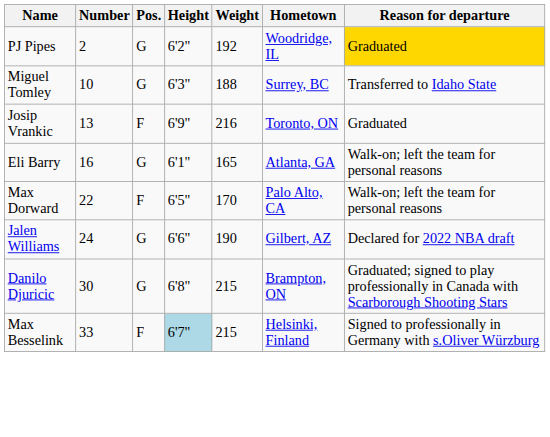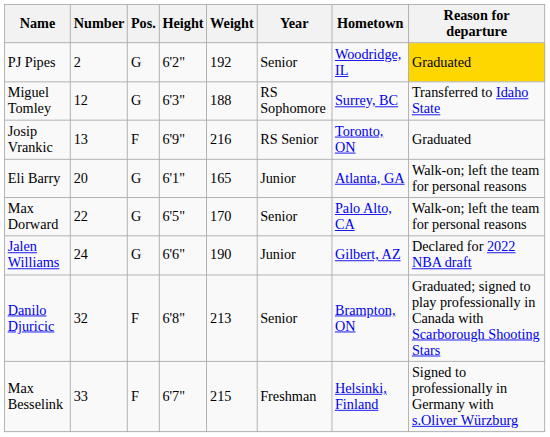 <table class="wikitable sortable" border="1">
 <tr>
 <th>Name</th>
 <th>Number</th>
 <th>Pos.</th>
 <th>Height</th>
 <th>Weight</th>
+<th>Year</th>
 <th>Hometown</th>
 <th class="unsortable">Reason for departure</th>
 </tr>
 <tr>
 <td>PJ Pipes</td>
 <td>2</td>
 <td>G</td>
 <td>6'2"</td>
 <td>192</td>
+<td>Senior</td>
 <td><a href='#'>Woodridge, IL</a></td>
 <td style="background: gold;">Graduated</td>
 </tr>
 <tr>
 <td>Miguel Tomley</td>
-<td>10</td>
+<td>12</td>
 <td>G</td>
 <td>6'3"</td>
 <td>188</td>
+<td>RS Sophomore</td>
 <td><a href='#'>Surrey, BC</a></td>
 <td>Transferred to <a href='#'>Idaho State</a></td>
 </tr>
 <tr>
 <td>Josip Vrankic</td>
 <td>13</td>
 <td>F</td>
 <td>6'9"</td>
 <td>216</td>
+<td>RS Senior</td>
 <td><a href='#'>Toronto, ON</a></td>
 <td>Graduated</td>
 </tr>
 <tr>
 <td>Eli Barry</td>
-<td>16</td>
+<td>20</td>
 <td>G</td>
 <td>6'1"</td>
 <td>165</td>
+<td>Junior</td>
 <td><a href='#'>Atlanta, GA</a></td>
 <td>Walk-on; left the team for personal reasons</td>
 </tr>
 <tr>
 <td>Max Dorward</td>
 <td>22</td>
-<td>F</td>
+<td>G</td>
 <td>6'5"</td>
 <td>170</td>
+<td>Senior</td>
 <td><a href='#'>Palo Alto, CA</a></td>
 <td>Walk-on; left the team for personal reasons</td>
 </tr>
 <tr>
 <td><a href='#'>Jalen Williams</a></td>
 <td>24</td>
 <td>G</td>
 <td>6'6"</td>
 <td>190</td>
+<td>Junior</td>
 <td><a href='#'>Gilbert, AZ</a></td>
 <td>Declared for <a href='#'>2022 NBA draft</a></td>
 </tr>
 <tr>
 <td><a href='#'>Danilo Djuricic</a></td>
-<td>30</td>
-<td>G</td>
+<td>32</td>
+<td>F</td>
 <td>6'8"</td>
-<td>215</td>
+<td>213</td>
+<td>Senior</td>
 <td><a href='#'>Brampton, ON</a></td>
 <td>Graduated; signed to play professionally in Canada with <a href='#'>Scarborough Shooting Stars</a></td>
 </tr>
 <tr>
 <td>Max Besselink</td>
 <td>33</td>
 <td>F</td>
-<td style="background: lightblue;">6'7"</td>
+<td>6'7"</td>
 <td>215</td>
+<td>Freshman</td>
 <td><a href='#'>Helsinki, Finland</a></td>
 <td>Signed to professionally in Germany with <a href='#'>s.Oliver Würzburg</a></td>
 </tr>
 </table>
